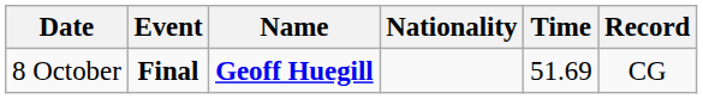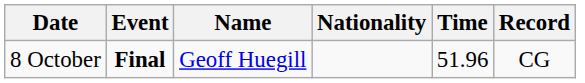 <table class=wikitable style=text-align:center>
 <tr>
 <th>Date</th>
 <th>Event</th>
 <th>Name</th>
 <th>Nationality</th>
 <th>Time</th>
 <th>Record</th>
 </tr>
 <tr>
 <td>8 October</td>
 <td><strong>Final</strong></td>
-<td align=left><strong><a href='#'>Geoff Huegill</a></strong></td>
+<td align=left><a href='#'>Geoff Huegill</a></td>
 <td></td>
-<td>51.69</td>
+<td>51.96</td>
 <td>CG</td>
 </tr>
 </table>
